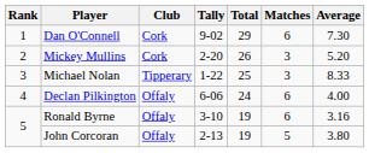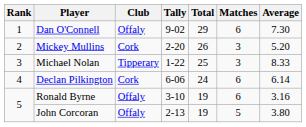 <table class="wikitable">
 <tr>
 <th>Rank</th>
 <th>Player</th>
 <th>Club</th>
 <th>Tally</th>
 <th>Total</th>
 <th>Matches</th>
 <th>Average</th>
 </tr>
 <tr>
 <td rowspan=1 align=center>1</td>
 <td><a href='#'>Dan O'Connell</a></td>
-<td><a href='#'>Cork</a></td>
+<td><a href='#'>Offaly</a></td>
 <td align=center>9-02</td>
 <td align=center>29</td>
 <td align=center>6</td>
 <td align=center>7.30</td>
 </tr>
 <tr>
 <td rowspan=1 align=center>2</td>
 <td><a href='#'>Mickey Mullins</a></td>
 <td><a href='#'>Cork</a></td>
 <td align=center>2-20</td>
 <td align=center>26</td>
 <td align=center>3</td>
 <td align=center>5.20</td>
 </tr>
 <tr>
 <td rowspan=1 align=center>3</td>
 <td>Michael Nolan</td>
 <td><a href='#'>Tipperary</a></td>
 <td align=center>1-22</td>
 <td align=center>25</td>
 <td align=center>3</td>
 <td align=center>8.33</td>
 </tr>
 <tr>
 <td rowspan=1 align=center>4</td>
 <td><a href='#'>Declan Pilkington</a></td>
-<td><a href='#'>Offaly</a></td>
+<td><a href='#'>Cork</a></td>
 <td align=center>6-06</td>
 <td align=center>24</td>
 <td align=center>6</td>
-<td align=center>4.00</td>
+<td align=center>6.14</td>
 </tr>
 <tr>
 <td rowspan=2 align=center>5</td>
 <td>Ronald Byrne</td>
 <td><a href='#'>Offaly</a></td>
 <td align=center>3-10</td>
 <td align=center>19</td>
 <td align=center>6</td>
 <td align=center>3.16</td>
 </tr>
 <tr>
 <td>John Corcoran</td>
 <td><a href='#'>Offaly</a></td>
 <td align=center>2-13</td>
 <td align=center>19</td>
 <td align=center>5</td>
 <td align=center>3.80</td>
 </tr>
 </table>
